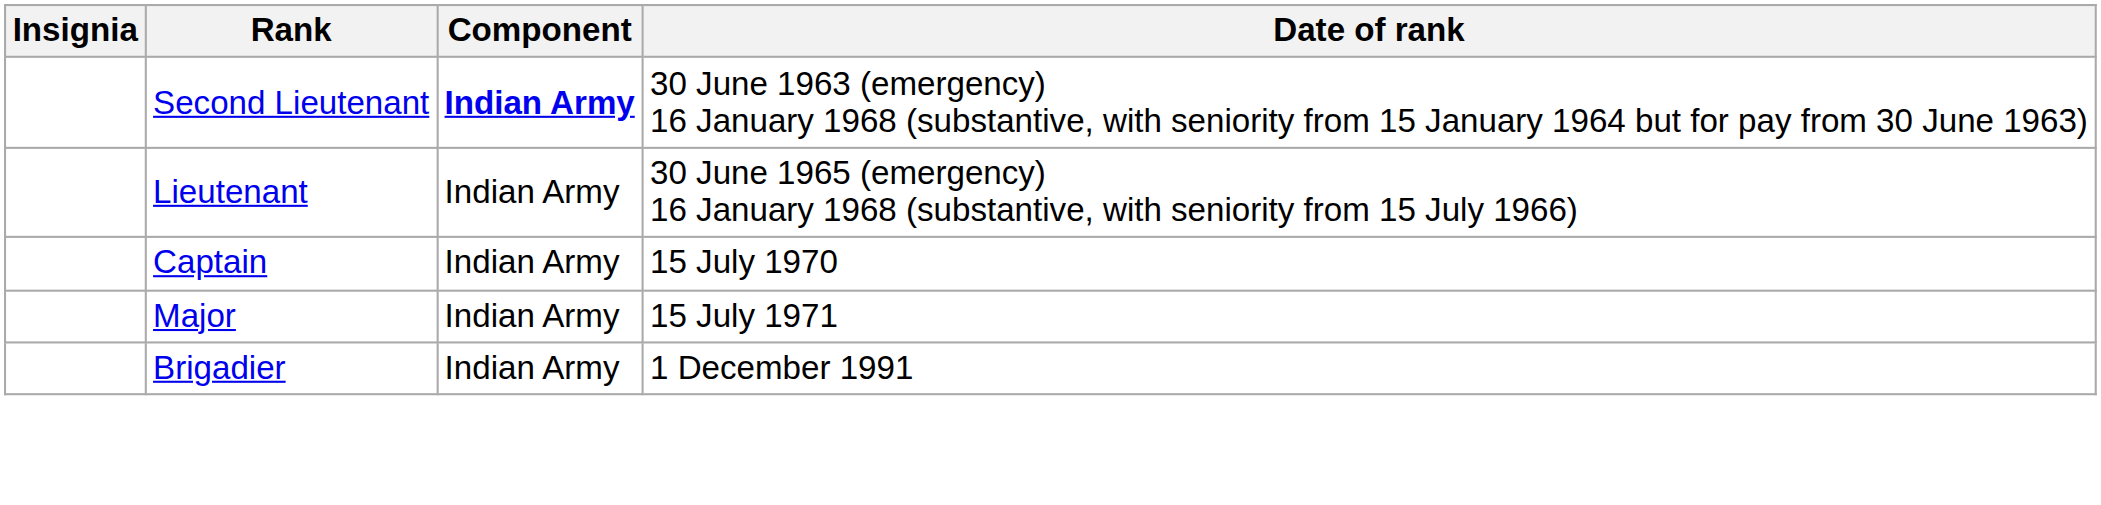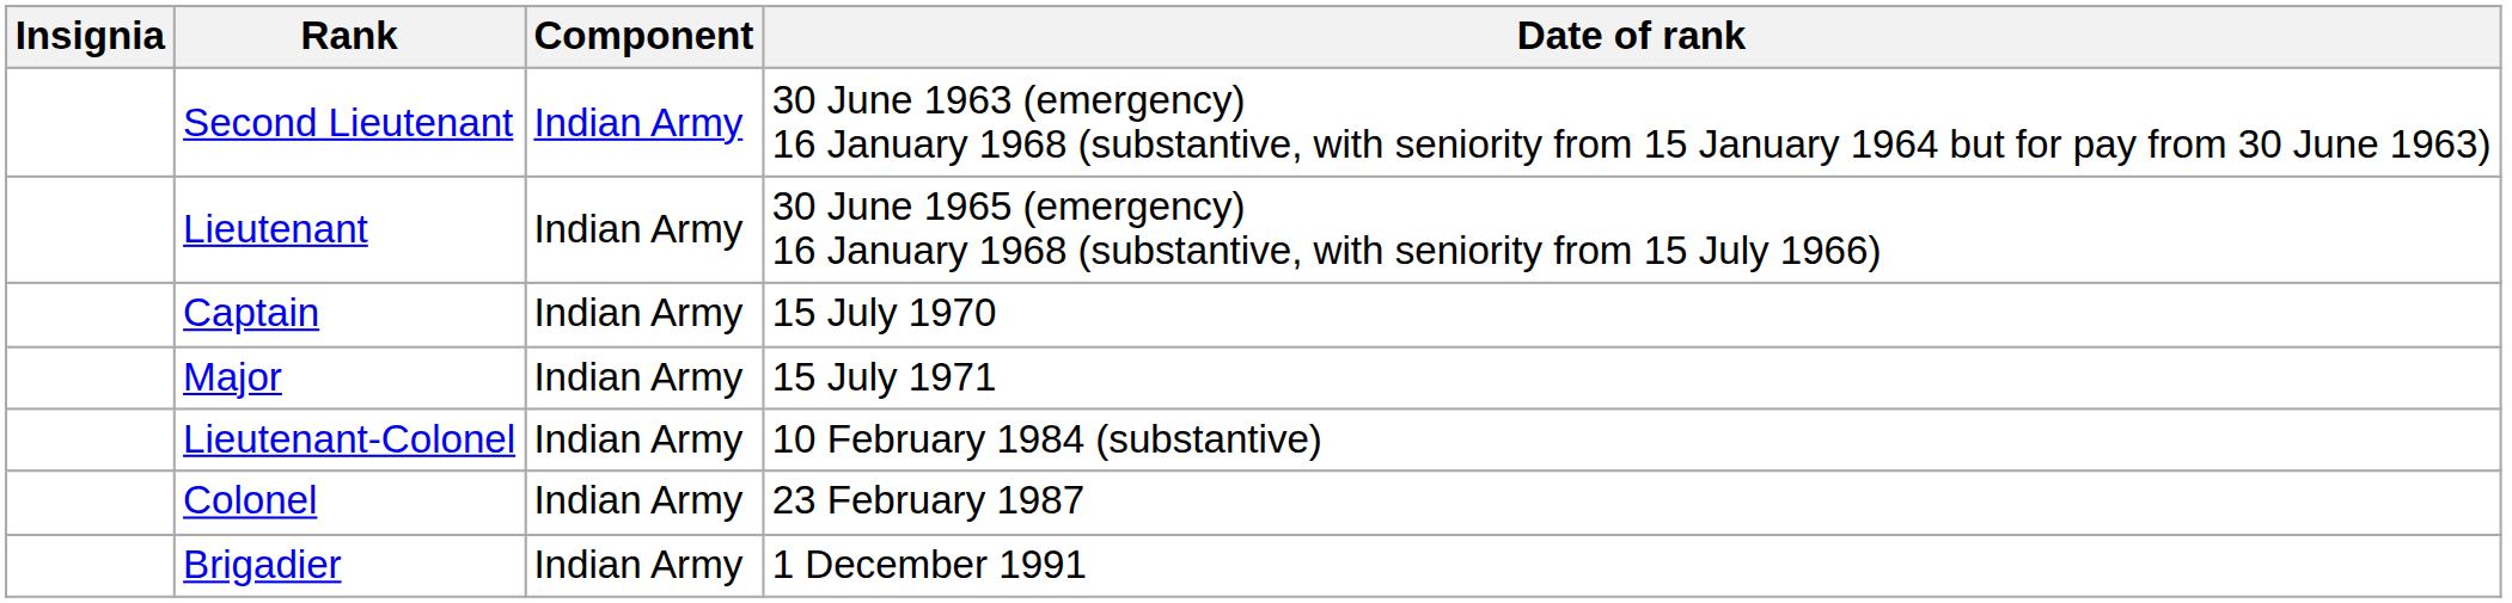 <table class="wikitable" style="background:white">
 <tr>
 <th>Insignia</th>
 <th>Rank</th>
 <th>Component</th>
 <th>Date of rank</th>
 </tr>
 <tr>
 <td align="center"></td>
 <td><a href='#'>Second Lieutenant</a></td>
-<td><strong><a href='#'>Indian Army</a></strong></td>
+<td><a href='#'>Indian Army</a></td>
 <td>30 June 1963 (emergency)<br>16 January 1968 (substantive, with seniority from 15 January 1964 but for pay from 30 June 1963)</td>
 </tr>
 <tr>
 <td align="center"></td>
 <td><a href='#'>Lieutenant</a></td>
 <td>Indian Army</td>
 <td>30 June 1965 (emergency)<br>16 January 1968 (substantive, with seniority from 15 July 1966)</td>
 </tr>
 <tr>
 <td align="center"></td>
 <td><a href='#'>Captain</a></td>
 <td>Indian Army</td>
 <td>15 July 1970</td>
 </tr>
 <tr>
 <td align="center"></td>
 <td><a href='#'>Major</a></td>
 <td>Indian Army</td>
 <td>15 July 1971</td>
 </tr>
 <tr>
 <td align="center"></td>
+<td><a href='#'>Lieutenant-Colonel</a></td>
+<td>Indian Army</td>
+<td>10 February 1984 (substantive)</td>
+</tr>
+<tr>
+<td align="center"></td>
+<td><a href='#'>Colonel</a></td>
+<td>Indian Army</td>
+<td>23 February 1987</td>
+</tr>
+<tr>
+<td align="center"></td>
 <td><a href='#'>Brigadier</a></td>
 <td>Indian Army</td>
 <td>1 December 1991</td>
 </tr>
 </table>
